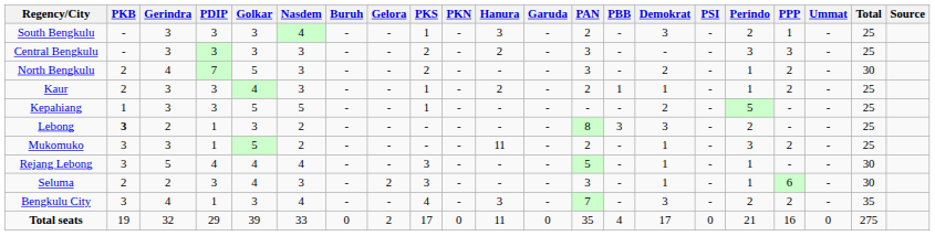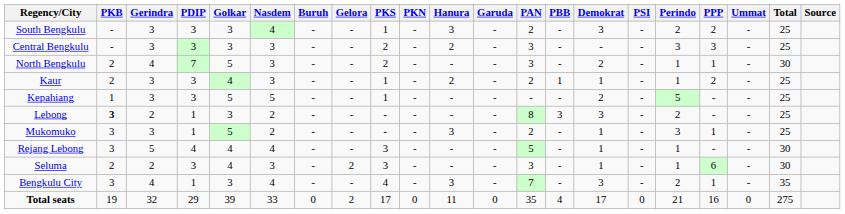 <table class="wikitable sortable" style="text-align:center">
 <tr>
 <th scope=col width=10%>Regency/City</th>
 <th scope=col width=3%><a href='#'>PKB</a></th>
 <th scope=col width=3%><a href='#'>Gerindra</a></th>
 <th scope=col width=3%><a href='#'>PDIP</a></th>
 <th scope=col width=3%><a href='#'>Golkar</a></th>
 <th scope=col width=3%><a href='#'>Nasdem</a></th>
 <th scope=col width=3%><a href='#'>Buruh</a></th>
 <th scope=col width=3%><a href='#'>Gelora</a></th>
 <th scope=col width=3%><a href='#'>PKS</a></th>
 <th scope=col width=3%><a href='#'>PKN</a></th>
 <th scope=col width=3%><a href='#'>Hanura</a></th>
 <th scope=col width=3%><a href='#'>Garuda</a></th>
 <th scope=col width=3%><a href='#'>PAN</a></th>
 <th scope=col width=3%><a href='#'>PBB</a></th>
 <th scope=col width=3%><a href='#'>Demokrat</a></th>
 <th scope=col width=3%><a href='#'>PSI</a></th>
 <th scope=col width=3%><a href='#'>Perindo</a></th>
 <th scope=col width=3%><a href='#'>PPP</a></th>
 <th scope=col width=3%><a href='#'>Ummat</a></th>
 <th scope=col width=3%>Total</th>
 <th scope=col width=3%>Source</th>
 </tr>
 <tr>
 <td><a href='#'>South Bengkulu</a></td>
 <td>-</td>
 <td>3</td>
 <td>3</td>
 <td>3</td>
 <td style="background:#cfc;">4</td>
 <td>-</td>
 <td>-</td>
 <td>1</td>
 <td>-</td>
 <td>3</td>
 <td>-</td>
 <td>2</td>
 <td>-</td>
 <td>3</td>
 <td>-</td>
 <td>2</td>
-<td>1</td>
+<td>2</td>
 <td>-</td>
 <td>25</td>
 <td></td>
 </tr>
 <tr>
 <td><a href='#'>Central Bengkulu</a></td>
 <td>-</td>
 <td>3</td>
 <td style="background:#cfc;">3</td>
 <td>3</td>
 <td>3</td>
 <td>-</td>
 <td>-</td>
 <td>2</td>
 <td>-</td>
 <td>2</td>
 <td>-</td>
 <td>3</td>
 <td>-</td>
 <td>-</td>
 <td>-</td>
 <td>3</td>
 <td>3</td>
 <td>-</td>
 <td>25</td>
 <td></td>
 </tr>
 <tr>
 <td><a href='#'>North Bengkulu</a></td>
 <td>2</td>
 <td>4</td>
 <td style="background:#cfc;">7</td>
 <td>5</td>
 <td>3</td>
 <td>-</td>
 <td>-</td>
 <td>2</td>
 <td>-</td>
 <td>-</td>
 <td>-</td>
 <td>3</td>
 <td>-</td>
 <td>2</td>
 <td>-</td>
 <td>1</td>
-<td>2</td>
+<td>1</td>
 <td>-</td>
 <td>30</td>
 <td></td>
 </tr>
 <tr>
 <td><a href='#'>Kaur</a></td>
 <td>2</td>
 <td>3</td>
 <td>3</td>
 <td style="background:#cfc;">4</td>
 <td>3</td>
 <td>-</td>
 <td>-</td>
 <td>1</td>
 <td>-</td>
 <td>2</td>
 <td>-</td>
 <td>2</td>
 <td>1</td>
 <td>1</td>
 <td>-</td>
 <td>1</td>
 <td>2</td>
 <td>-</td>
 <td>25</td>
 <td></td>
 </tr>
 <tr>
 <td><a href='#'>Kepahiang</a></td>
 <td>1</td>
 <td>3</td>
 <td>3</td>
 <td>5</td>
 <td>5</td>
 <td>-</td>
 <td>-</td>
 <td>1</td>
 <td>-</td>
 <td>-</td>
 <td>-</td>
 <td>-</td>
 <td>-</td>
 <td>2</td>
 <td>-</td>
 <td style="background:#cfc;">5</td>
 <td>-</td>
 <td>-</td>
 <td>25</td>
 <td></td>
 </tr>
 <tr>
 <td><a href='#'>Lebong</a></td>
 <td><strong>3</strong></td>
 <td>2</td>
 <td>1</td>
 <td>3</td>
 <td>2</td>
 <td>-</td>
 <td>-</td>
 <td>-</td>
 <td>-</td>
 <td>-</td>
 <td>-</td>
 <td style="background:#cfc;">8</td>
 <td>3</td>
 <td>3</td>
 <td>-</td>
 <td>2</td>
 <td>-</td>
 <td>-</td>
 <td>25</td>
 <td></td>
 </tr>
 <tr>
 <td><a href='#'>Mukomuko</a></td>
 <td>3</td>
 <td>3</td>
 <td>1</td>
 <td style="background:#cfc;">5</td>
 <td>2</td>
 <td>-</td>
 <td>-</td>
 <td>-</td>
 <td>-</td>
-<td>11</td>
+<td>3</td>
 <td>-</td>
 <td>2</td>
 <td>-</td>
 <td>1</td>
 <td>-</td>
 <td>3</td>
-<td>2</td>
+<td>1</td>
 <td>-</td>
 <td>25</td>
 <td></td>
 </tr>
 <tr>
 <td><a href='#'>Rejang Lebong</a></td>
 <td>3</td>
 <td>5</td>
 <td>4</td>
 <td>4</td>
 <td>4</td>
 <td>-</td>
 <td>-</td>
 <td>3</td>
 <td>-</td>
 <td>-</td>
 <td>-</td>
 <td style="background:#cfc;">5</td>
 <td>-</td>
 <td>1</td>
 <td>-</td>
 <td>1</td>
 <td>-</td>
 <td>-</td>
 <td>30</td>
 <td></td>
 </tr>
 <tr>
 <td><a href='#'>Seluma</a></td>
 <td>2</td>
 <td>2</td>
 <td>3</td>
 <td>4</td>
 <td>3</td>
 <td>-</td>
 <td>2</td>
 <td>3</td>
 <td>-</td>
 <td>-</td>
 <td>-</td>
 <td>3</td>
 <td>-</td>
 <td>1</td>
 <td>-</td>
 <td>1</td>
 <td style="background:#cfc;">6</td>
 <td>-</td>
 <td>30</td>
 <td></td>
 </tr>
 <tr>
 <td><a href='#'>Bengkulu City</a></td>
 <td>3</td>
 <td>4</td>
 <td>1</td>
 <td>3</td>
 <td>4</td>
 <td>-</td>
 <td>-</td>
 <td>4</td>
 <td>-</td>
 <td>3</td>
 <td>-</td>
 <td style="background:#cfc;">7</td>
 <td>-</td>
 <td>3</td>
 <td>-</td>
 <td>2</td>
-<td>2</td>
+<td>1</td>
 <td>-</td>
 <td>35</td>
 <td></td>
 </tr>
 <tr>
 <td><strong>Total seats</strong></td>
 <td>19</td>
 <td>32</td>
 <td>29</td>
 <td>39</td>
 <td>33</td>
 <td>0</td>
 <td>2</td>
 <td>17</td>
 <td>0</td>
 <td>11</td>
 <td>0</td>
 <td>35</td>
 <td>4</td>
 <td>17</td>
 <td>0</td>
 <td>21</td>
 <td>16</td>
 <td>0</td>
 <td>275</td>
 </tr>
 </table>
